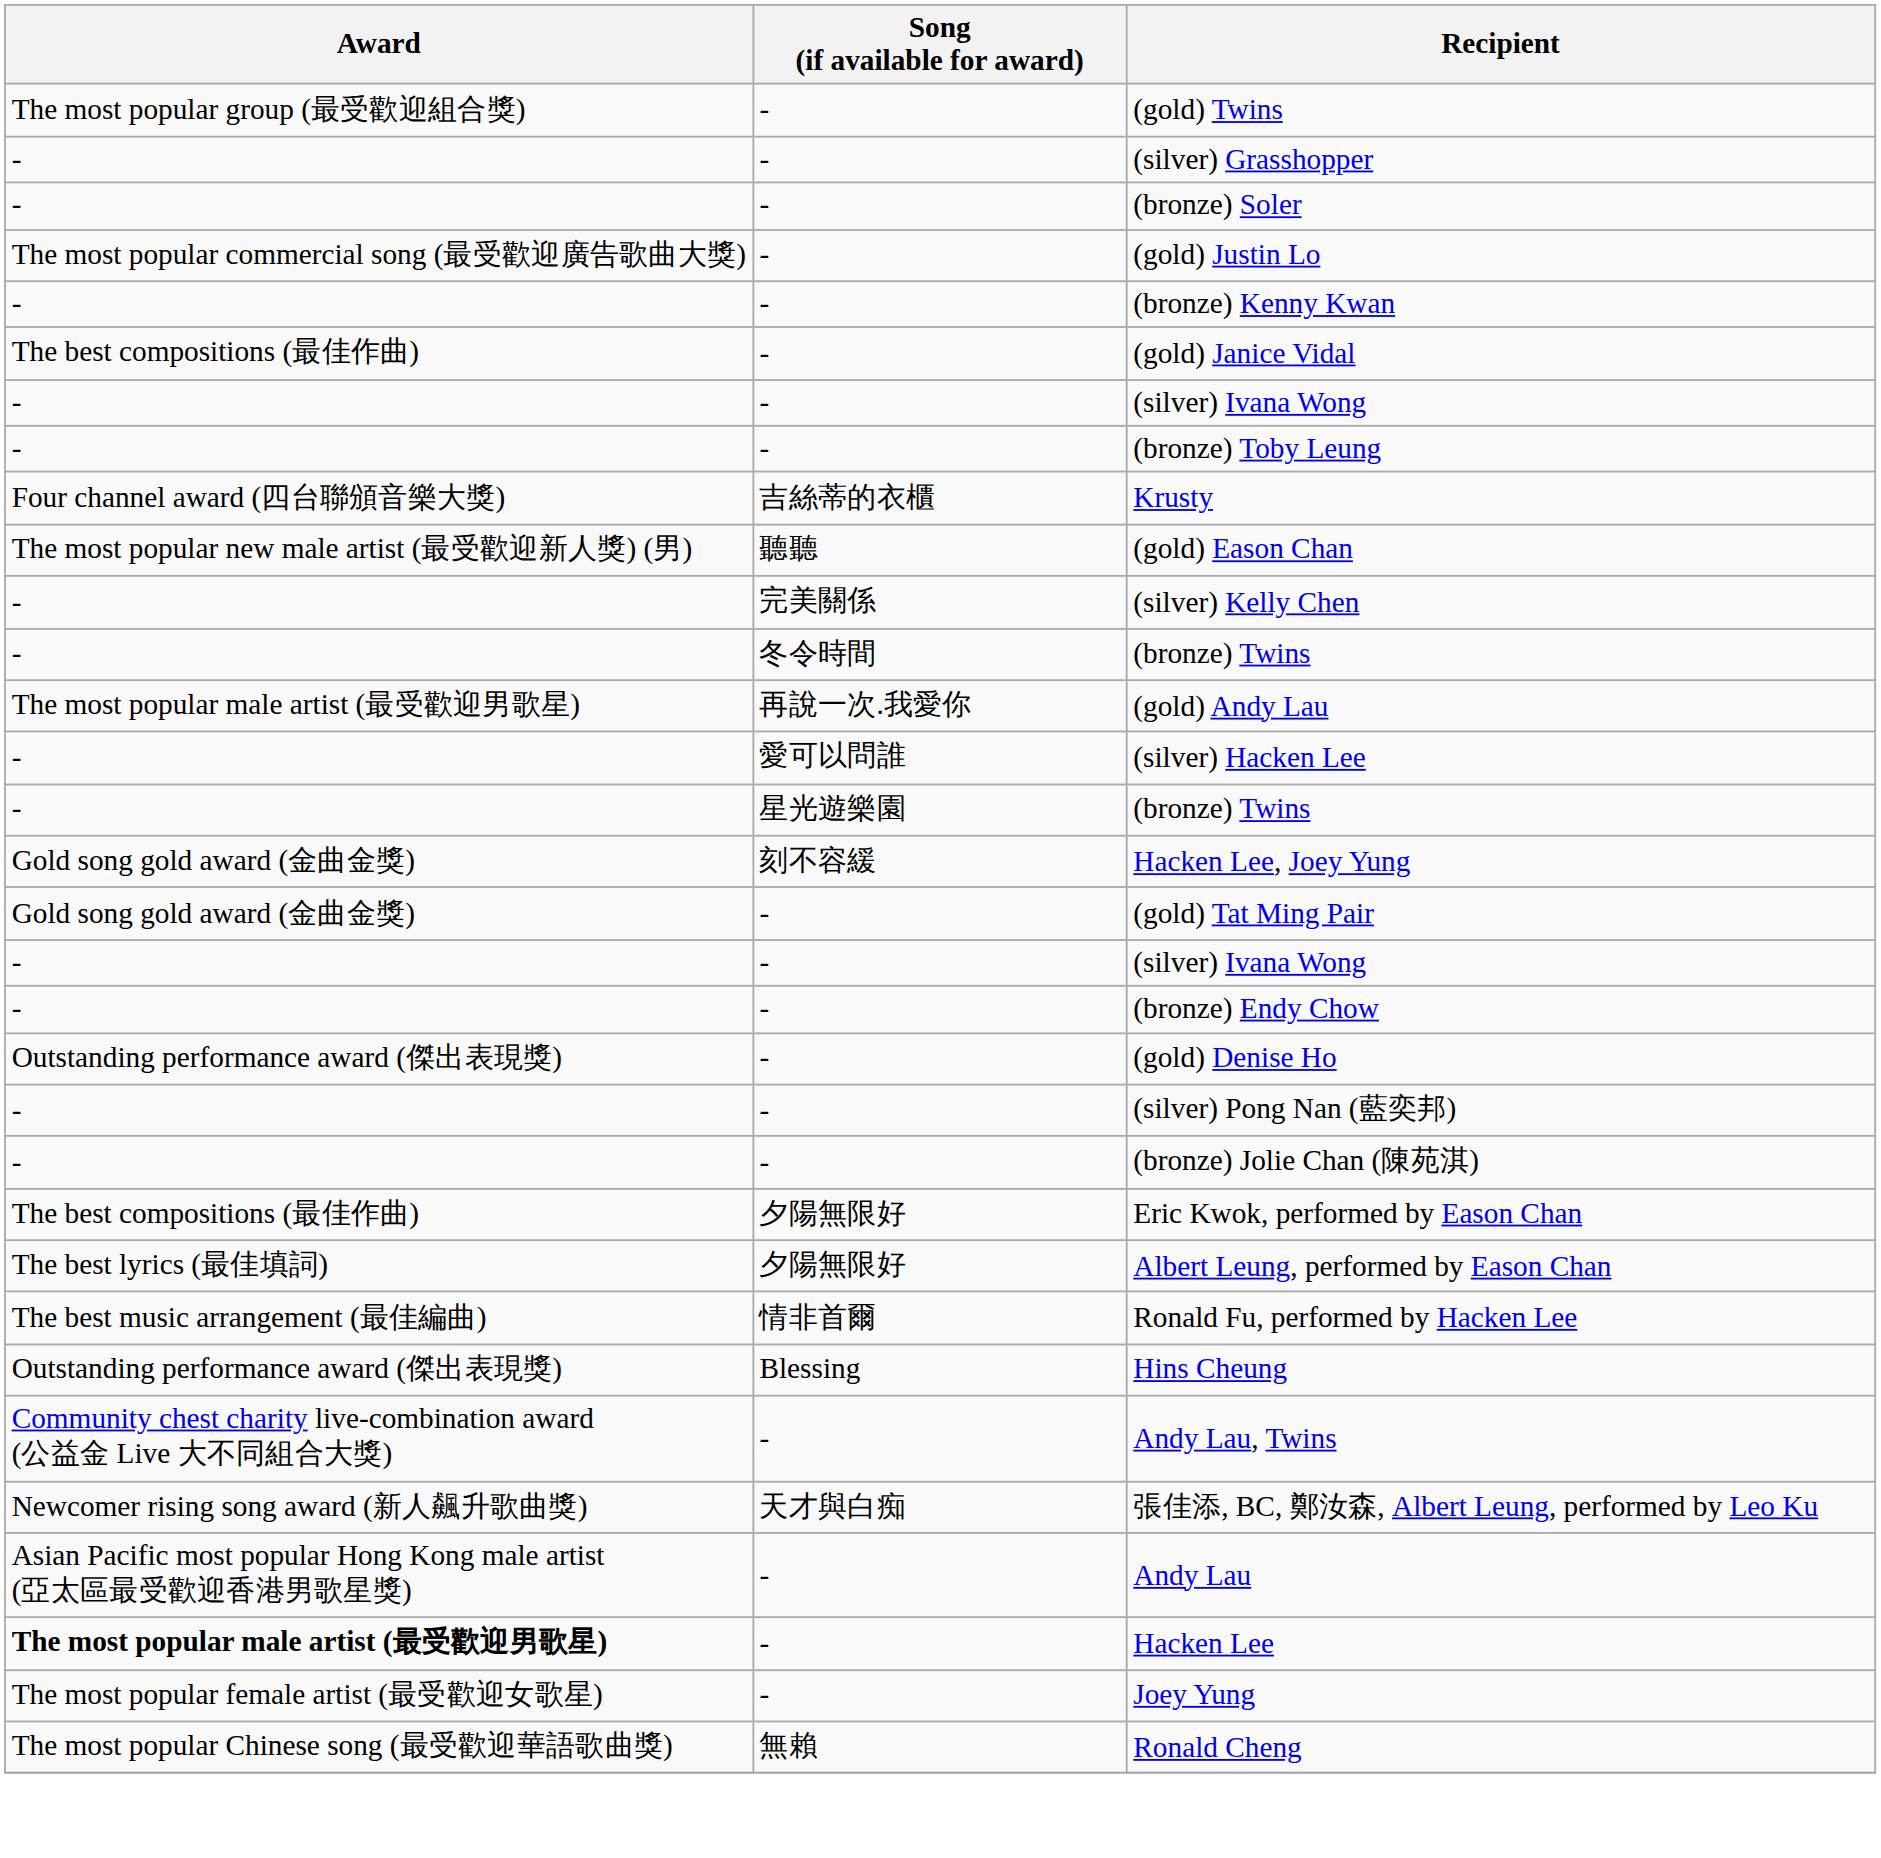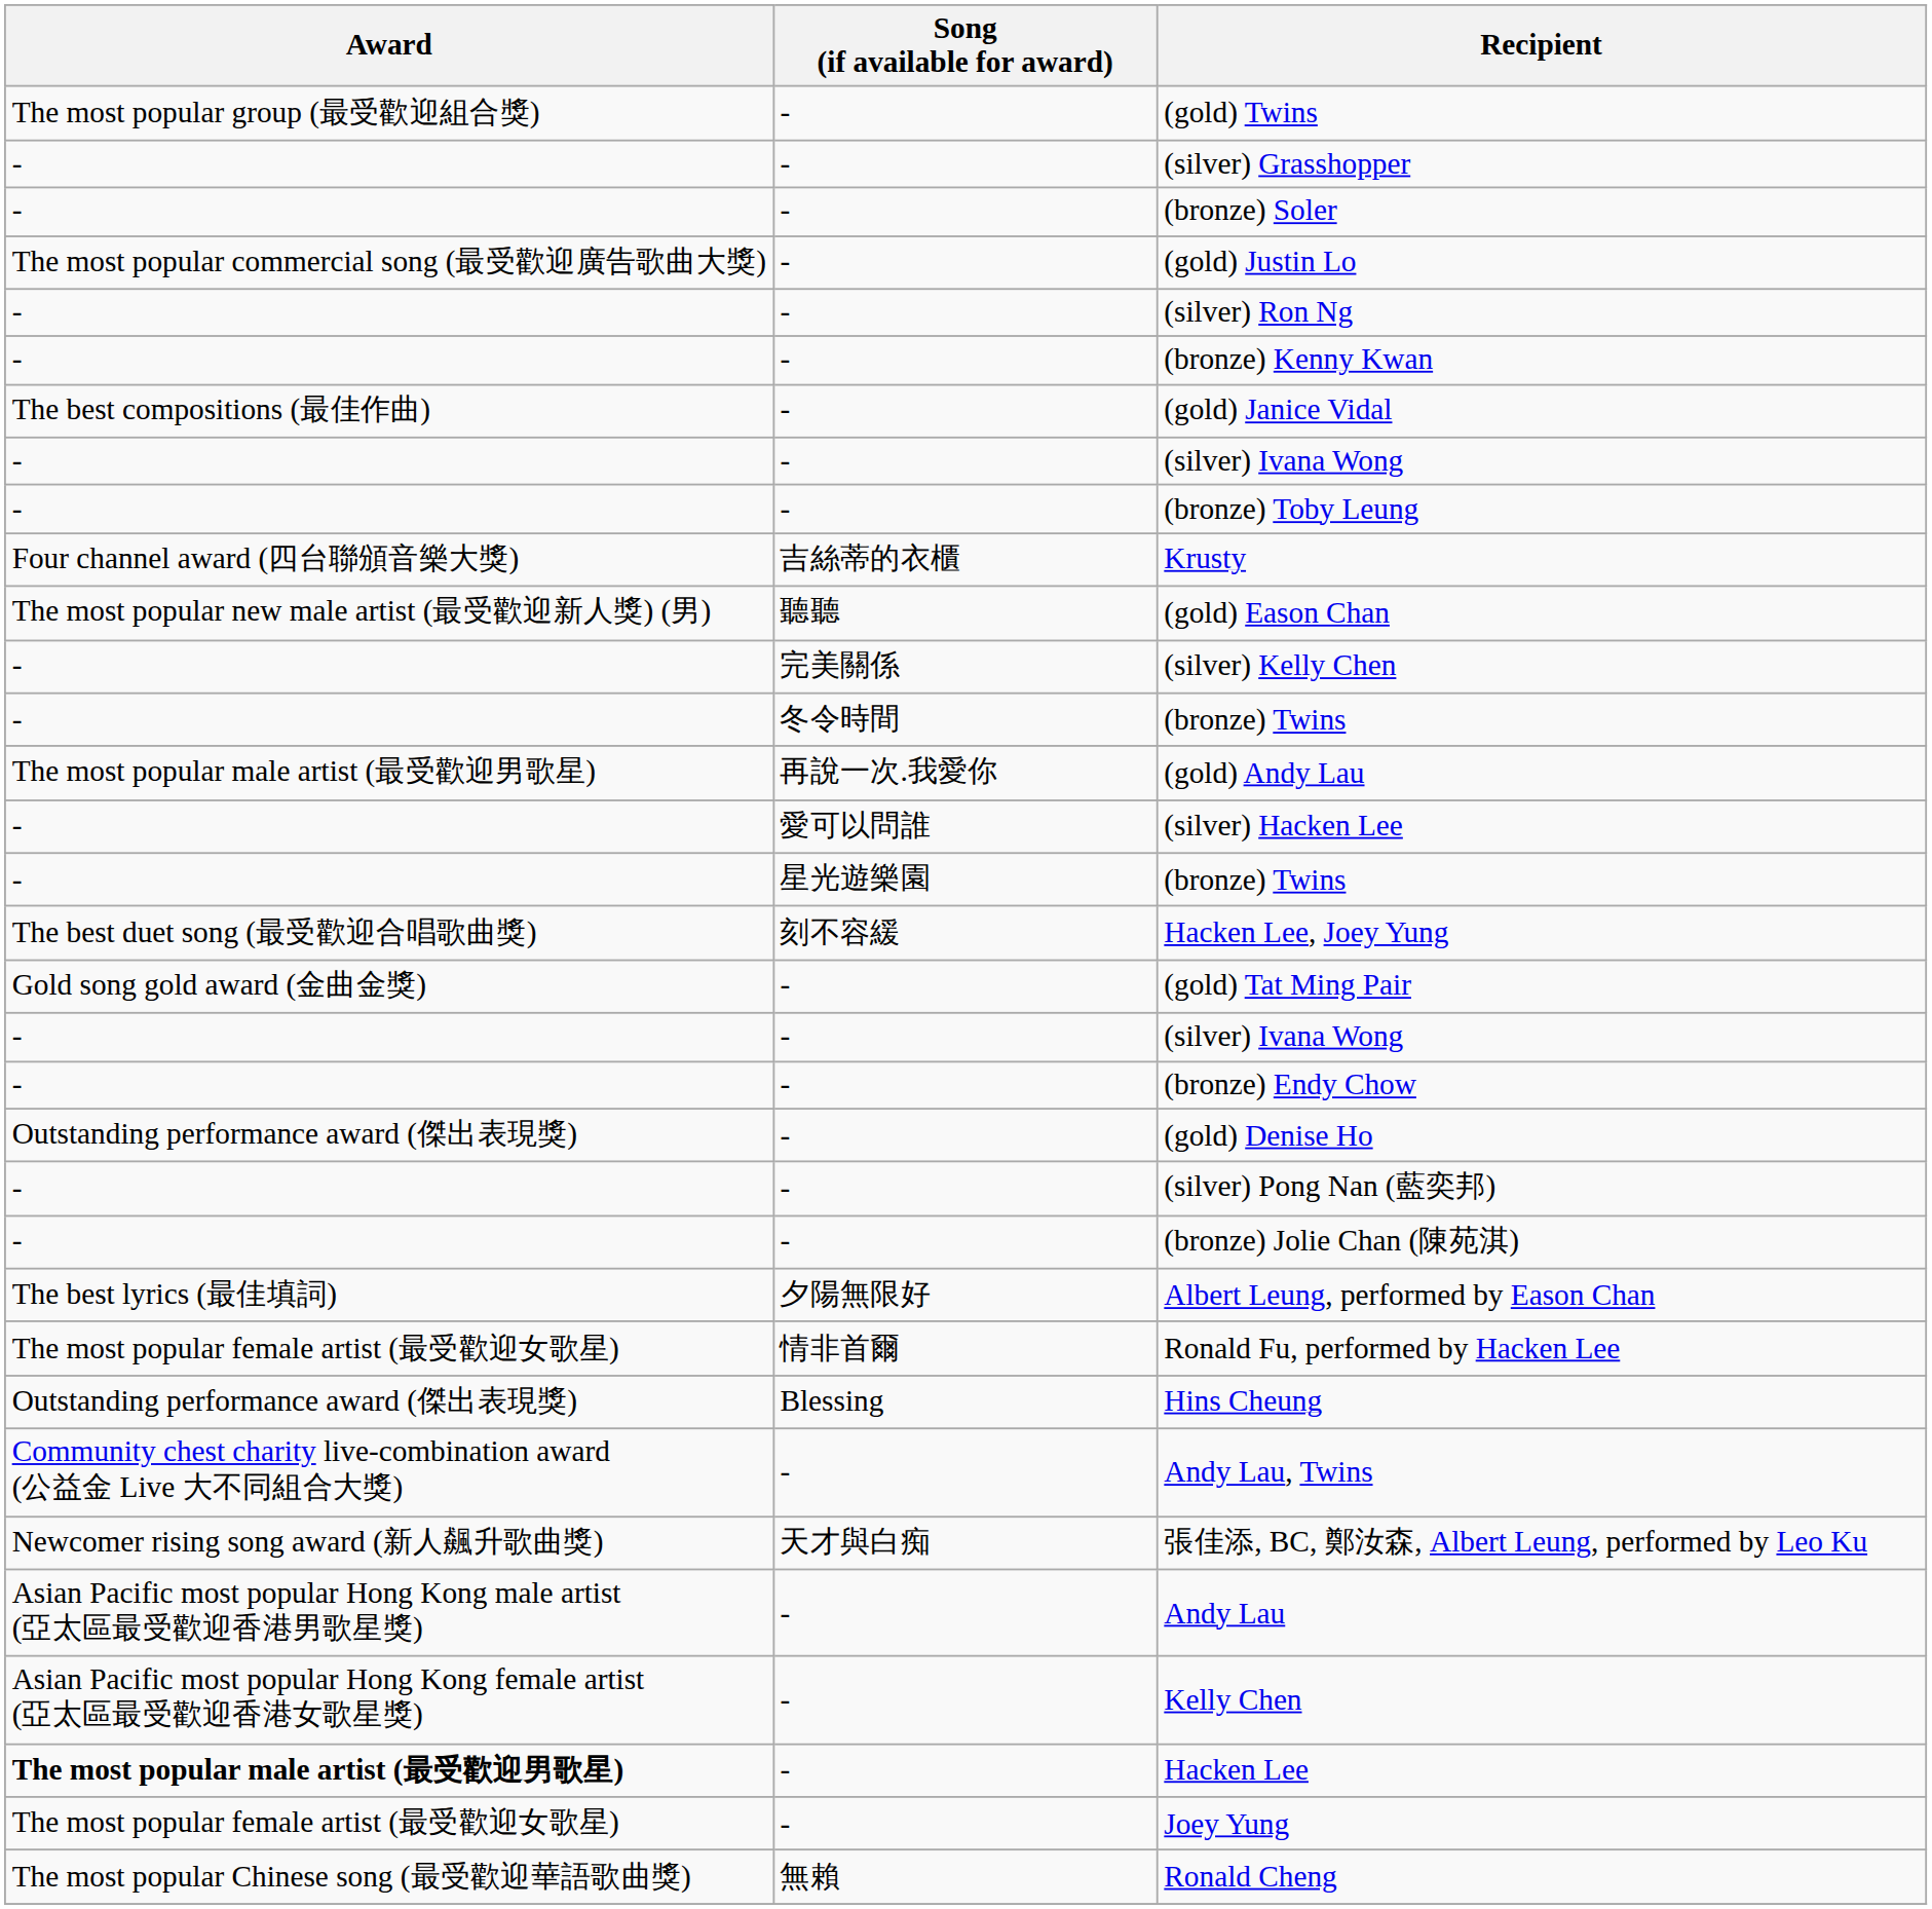 <table class="wikitable">
 <tr>
 <th width=40%>Award</th>
 <th width=20%>Song<br>(if available for award)</th>
 <th width=40%>Recipient</th>
 </tr>
 <tr>
 <td>The most popular group (最受歡迎組合獎)</td>
 <td>-</td>
 <td>(gold) <a href='#'>Twins</a></td>
 </tr>
 <tr>
 <td>-</td>
 <td>-</td>
 <td>(silver) <a href='#'>Grasshopper</a></td>
 </tr>
 <tr>
 <td>-</td>
 <td>-</td>
 <td>(bronze) <a href='#'>Soler</a></td>
 </tr>
 <tr>
 <td>The most popular commercial song (最受歡迎廣告歌曲大獎)</td>
 <td>-</td>
 <td>(gold) <a href='#'>Justin Lo</a></td>
+</tr>
+<tr>
+<td>-</td>
+<td>-</td>
+<td>(silver) <a href='#'>Ron Ng</a></td>
 </tr>
 <tr>
 <td>-</td>
 <td>-</td>
 <td>(bronze) <a href='#'>Kenny Kwan</a></td>
 </tr>
 <tr>
 <td>The best compositions (最佳作曲)</td>
 <td>-</td>
 <td>(gold) <a href='#'>Janice Vidal</a></td>
 </tr>
 <tr>
 <td>-</td>
 <td>-</td>
 <td>(silver) <a href='#'>Ivana Wong</a></td>
 </tr>
 <tr>
 <td>-</td>
 <td>-</td>
 <td>(bronze) <a href='#'>Toby Leung</a></td>
 </tr>
 <tr>
 <td>Four channel award (四台聯頒音樂大獎)</td>
 <td>吉絲蒂的衣櫃</td>
 <td><a href='#'>Krusty</a></td>
 </tr>
 <tr>
 <td>The most popular new male artist (最受歡迎新人獎) (男)</td>
 <td>聽聽</td>
 <td>(gold) <a href='#'>Eason Chan</a></td>
 </tr>
 <tr>
 <td>-</td>
 <td>完美關係</td>
 <td>(silver) <a href='#'>Kelly Chen</a></td>
 </tr>
 <tr>
 <td>-</td>
 <td>冬令時間</td>
 <td>(bronze) <a href='#'>Twins</a></td>
 </tr>
 <tr>
 <td>The most popular male artist (最受歡迎男歌星)</td>
 <td>再說一次.我愛你</td>
 <td>(gold) <a href='#'>Andy Lau</a></td>
 </tr>
 <tr>
 <td>-</td>
 <td>愛可以問誰</td>
 <td>(silver) <a href='#'>Hacken Lee</a></td>
 </tr>
 <tr>
 <td>-</td>
 <td>星光遊樂園</td>
 <td>(bronze) <a href='#'>Twins</a></td>
 </tr>
 <tr>
-<td>Gold song gold award (金曲金獎)</td>
+<td>The best duet song (最受歡迎合唱歌曲獎)</td>
 <td>刻不容緩</td>
 <td><a href='#'>Hacken Lee</a>, <a href='#'>Joey Yung</a></td>
 </tr>
 <tr>
 <td>Gold song gold award (金曲金獎)</td>
 <td>-</td>
 <td>(gold) <a href='#'>Tat Ming Pair</a></td>
 </tr>
 <tr>
 <td>-</td>
 <td>-</td>
 <td>(silver) <a href='#'>Ivana Wong</a></td>
 </tr>
 <tr>
 <td>-</td>
 <td>-</td>
 <td>(bronze) <a href='#'>Endy Chow</a></td>
 </tr>
 <tr>
 <td>Outstanding performance award (傑出表現獎)</td>
 <td>-</td>
 <td>(gold) <a href='#'>Denise Ho</a></td>
 </tr>
 <tr>
 <td>-</td>
 <td>-</td>
 <td>(silver) Pong Nan (藍奕邦)</td>
 </tr>
 <tr>
 <td>-</td>
 <td>-</td>
 <td>(bronze) Jolie Chan (陳苑淇)</td>
 </tr>
 <tr>
-<td>The best compositions (最佳作曲)</td>
-<td>夕陽無限好</td>
-<td>Eric Kwok, performed by <a href='#'>Eason Chan</a></td>
-</tr>
-<tr>
 <td>The best lyrics (最佳填詞)</td>
 <td>夕陽無限好</td>
 <td><a href='#'>Albert Leung</a>, performed by <a href='#'>Eason Chan</a></td>
 </tr>
 <tr>
-<td>The best music arrangement (最佳編曲)</td>
+<td>The most popular female artist (最受歡迎女歌星)</td>
 <td>情非首爾</td>
 <td>Ronald Fu, performed by <a href='#'>Hacken Lee</a></td>
 </tr>
 <tr>
 <td>Outstanding performance award (傑出表現獎)</td>
 <td>Blessing</td>
 <td><a href='#'>Hins Cheung</a></td>
 </tr>
 <tr>
 <td><a href='#'>Community chest charity</a> live-combination award<br>(公益金 Live 大不同組合大獎)</td>
 <td>-</td>
 <td><a href='#'>Andy Lau</a>, <a href='#'>Twins</a></td>
 </tr>
 <tr>
 <td>Newcomer rising song award (新人飆升歌曲獎)</td>
 <td>天才與白痴</td>
 <td>張佳添, BC, 鄭汝森, <a href='#'>Albert Leung</a>, performed by <a href='#'>Leo Ku</a></td>
 </tr>
 <tr>
 <td>Asian Pacific most popular Hong Kong male artist<br>(亞太區最受歡迎香港男歌星獎)</td>
 <td>-</td>
 <td><a href='#'>Andy Lau</a></td>
 </tr>
 <tr>
+<td>Asian Pacific most popular Hong Kong female artist<br>(亞太區最受歡迎香港女歌星獎)</td>
+<td>-</td>
+<td><a href='#'>Kelly Chen</a></td>
+</tr>
+<tr>
 <td><strong>The most popular male artist (最受歡迎男歌星)</strong></td>
 <td>-</td>
 <td><a href='#'>Hacken Lee</a></td>
 </tr>
 <tr>
 <td>The most popular female artist (最受歡迎女歌星)</td>
 <td>-</td>
 <td><a href='#'>Joey Yung</a></td>
 </tr>
 <tr>
 <td>The most popular Chinese song (最受歡迎華語歌曲獎)</td>
 <td>無賴</td>
 <td><a href='#'>Ronald Cheng</a></td>
 </tr>
 <tr>
 </tr>
 </table>
